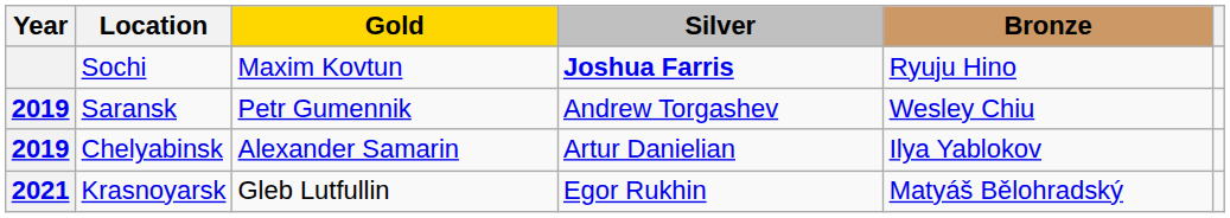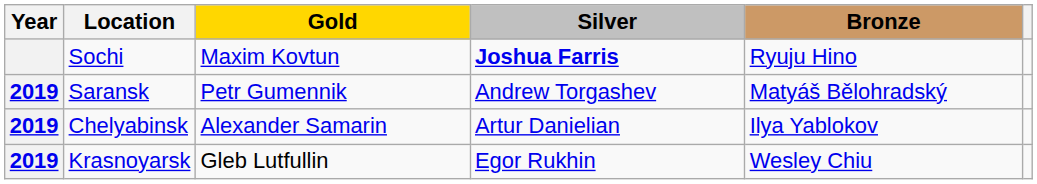 <table class="wikitable unsortable" style="text-align:left; width:85%">
 <tr>
 <th scope="col" style="text-align:center">Year</th>
 <th scope="col" style="text-align:center">Location</th>
 <td scope="col" style="text-align:center; width:30%; background:gold"><strong>Gold</strong></td>
 <td scope="col" style="text-align:center; width:30%; background:silver"><strong>Silver</strong></td>
 <td scope="col" style="text-align:center; width:30%; background:#c96"><strong>Bronze</strong></td>
 <th scope="col" style="text-align:center"></th>
 </tr>
 <tr>
 <th scope="row" style="text-align:left"></th>
 <td><a href='#'>Sochi</a></td>
 <td> <a href='#'>Maxim Kovtun</a></td>
 <td><strong> <a href='#'>Joshua Farris</a></strong></td>
 <td> <a href='#'>Ryuju Hino</a></td>
 <td></td>
 </tr>
 <tr>
 <th scope="row" style="text-align:left"><a href='#'>2019</a></th>
 <td><a href='#'>Saransk</a></td>
 <td> <a href='#'>Petr Gumennik</a></td>
 <td> <a href='#'>Andrew Torgashev</a></td>
-<td> <a href='#'>Wesley Chiu</a></td>
+<td> <a href='#'>Matyáš Bělohradský</a></td>
 <td></td>
 </tr>
 <tr>
 <th scope="row" style="text-align:left"><a href='#'>2019</a></th>
 <td><a href='#'>Chelyabinsk</a></td>
 <td> <a href='#'>Alexander Samarin</a></td>
 <td> <a href='#'>Artur Danielian</a></td>
 <td> <a href='#'>Ilya Yablokov</a></td>
 <td></td>
 </tr>
 <tr>
-<th scope="row" style="text-align:left"><a href='#'>2021</a></th>
+<th scope="row" style="text-align:left"><a href='#'>2019</a></th>
 <td><a href='#'>Krasnoyarsk</a></td>
 <td> Gleb Lutfullin</td>
 <td> <a href='#'>Egor Rukhin</a></td>
-<td> <a href='#'>Matyáš Bělohradský</a></td>
+<td> <a href='#'>Wesley Chiu</a></td>
 <td></td>
 </tr>
 </table>
